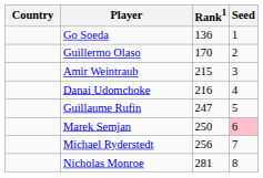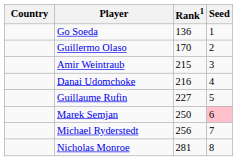 <table class="sortable wikitable">
 <tr>
 <th width="70">Country</th>
 <th width="175">Player</th>
 <th>Rank<sup>1</sup></th>
 <th>Seed</th>
 </tr>
 <tr>
 <td></td>
 <td><a href='#'>Go Soeda</a></td>
 <td>136</td>
 <td>1</td>
 </tr>
 <tr>
 <td></td>
 <td><a href='#'>Guillermo Olaso</a></td>
 <td>170</td>
 <td>2</td>
 </tr>
 <tr>
 <td></td>
 <td><a href='#'>Amir Weintraub</a></td>
 <td>215</td>
 <td>3</td>
 </tr>
 <tr>
 <td></td>
 <td><a href='#'>Danai Udomchoke</a></td>
 <td>216</td>
 <td>4</td>
 </tr>
 <tr>
 <td></td>
 <td><a href='#'>Guillaume Rufin</a></td>
-<td>247</td>
+<td>227</td>
 <td>5</td>
 </tr>
 <tr>
 <td></td>
 <td><a href='#'>Marek Semjan</a></td>
 <td>250</td>
 <td style="background: pink;">6</td>
 </tr>
 <tr>
 <td></td>
 <td><a href='#'>Michael Ryderstedt</a></td>
 <td>256</td>
 <td>7</td>
 </tr>
 <tr>
 <td></td>
 <td><a href='#'>Nicholas Monroe</a></td>
 <td>281</td>
 <td>8</td>
 </tr>
 </table>
